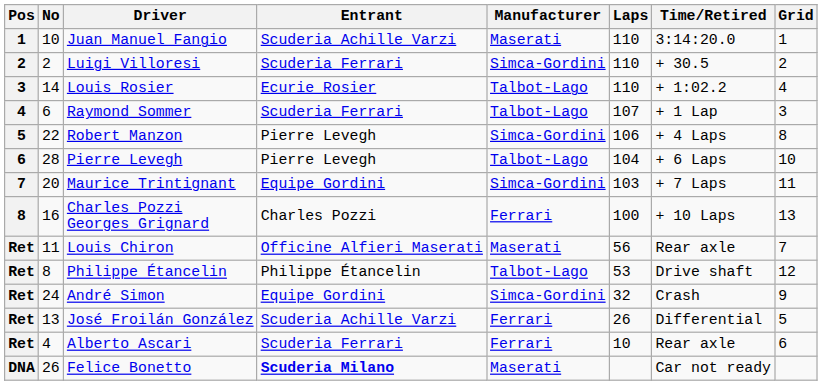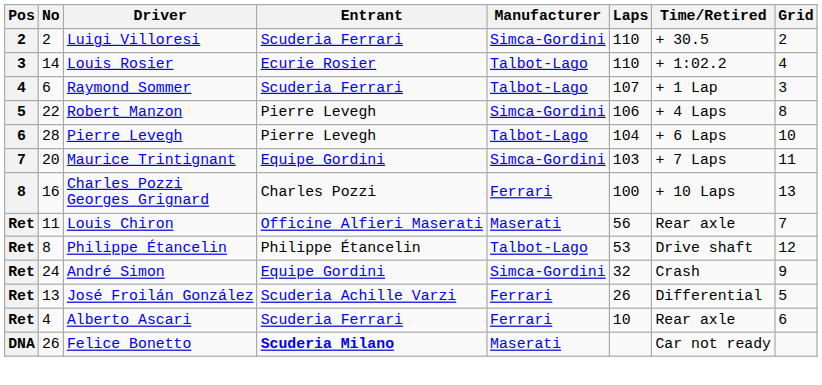 <table class="wikitable" style="font-size: 95%;">
 <tr>
 <th>Pos</th>
 <th>No</th>
 <th>Driver</th>
 <th>Entrant</th>
 <th>Manufacturer</th>
 <th>Laps</th>
 <th>Time/Retired</th>
 <th>Grid</th>
-</tr>
-<tr>
-<th>1</th>
-<td>10</td>
-<td> <a href='#'>Juan Manuel Fangio</a></td>
-<td><a href='#'>Scuderia Achille Varzi</a></td>
-<td><a href='#'>Maserati</a></td>
-<td>110</td>
-<td>3:14:20.0</td>
-<td>1</td>
 </tr>
 <tr>
 <th>2</th>
 <td>2</td>
 <td> <a href='#'>Luigi Villoresi</a></td>
 <td><a href='#'>Scuderia Ferrari</a></td>
 <td><a href='#'>Simca-Gordini</a></td>
 <td>110</td>
 <td>+ 30.5</td>
 <td>2</td>
 </tr>
 <tr>
 <th>3</th>
 <td>14</td>
 <td> <a href='#'>Louis Rosier</a></td>
 <td><a href='#'>Ecurie Rosier</a></td>
 <td><a href='#'>Talbot-Lago</a></td>
 <td>110</td>
 <td>+ 1:02.2</td>
 <td>4</td>
 </tr>
 <tr>
 <th>4</th>
 <td>6</td>
 <td> <a href='#'>Raymond Sommer</a></td>
 <td><a href='#'>Scuderia Ferrari</a></td>
 <td><a href='#'>Talbot-Lago</a></td>
 <td>107</td>
 <td>+ 1 Lap</td>
 <td>3</td>
 </tr>
 <tr>
 <th>5</th>
 <td>22</td>
 <td> <a href='#'>Robert Manzon</a></td>
 <td>Pierre Levegh</td>
 <td><a href='#'>Simca-Gordini</a></td>
 <td>106</td>
 <td>+ 4 Laps</td>
 <td>8</td>
 </tr>
 <tr>
 <th>6</th>
 <td>28</td>
 <td> <a href='#'>Pierre Levegh</a></td>
 <td>Pierre Levegh</td>
 <td><a href='#'>Talbot-Lago</a></td>
 <td>104</td>
 <td>+ 6 Laps</td>
 <td>10</td>
 </tr>
 <tr>
 <th>7</th>
 <td>20</td>
 <td> <a href='#'>Maurice Trintignant</a></td>
 <td><a href='#'>Equipe Gordini</a></td>
 <td><a href='#'>Simca-Gordini</a></td>
 <td>103</td>
 <td>+ 7 Laps</td>
 <td>11</td>
 </tr>
 <tr>
 <th>8</th>
 <td>16</td>
 <td> <a href='#'>Charles Pozzi</a><br> <a href='#'>Georges Grignard</a></td>
 <td>Charles Pozzi</td>
 <td><a href='#'>Ferrari</a></td>
 <td>100</td>
 <td>+ 10 Laps</td>
 <td>13</td>
 </tr>
 <tr>
 <th>Ret</th>
 <td>11</td>
 <td> <a href='#'>Louis Chiron</a></td>
 <td><a href='#'>Officine Alfieri Maserati</a></td>
 <td><a href='#'>Maserati</a></td>
 <td>56</td>
 <td>Rear axle</td>
 <td>7</td>
 </tr>
 <tr>
 <th>Ret</th>
 <td>8</td>
 <td> <a href='#'>Philippe Étancelin</a></td>
 <td>Philippe Étancelin</td>
 <td><a href='#'>Talbot-Lago</a></td>
 <td>53</td>
 <td>Drive shaft</td>
 <td>12</td>
 </tr>
 <tr>
 <th>Ret</th>
 <td>24</td>
 <td> <a href='#'>André Simon</a></td>
 <td><a href='#'>Equipe Gordini</a></td>
 <td><a href='#'>Simca-Gordini</a></td>
 <td>32</td>
 <td>Crash</td>
 <td>9</td>
 </tr>
 <tr>
 <th>Ret</th>
 <td>13</td>
 <td> <a href='#'>José Froilán González</a></td>
 <td><a href='#'>Scuderia Achille Varzi</a></td>
 <td><a href='#'>Ferrari</a></td>
 <td>26</td>
 <td>Differential</td>
 <td>5</td>
 </tr>
 <tr>
 <th>Ret</th>
 <td>4</td>
 <td> <a href='#'>Alberto Ascari</a></td>
 <td><a href='#'>Scuderia Ferrari</a></td>
 <td><a href='#'>Ferrari</a></td>
 <td>10</td>
 <td>Rear axle</td>
 <td>6</td>
 </tr>
 <tr>
 <th>DNA</th>
 <td>26</td>
 <td> <a href='#'>Felice Bonetto</a></td>
 <td><strong><a href='#'>Scuderia Milano</a></strong></td>
 <td><a href='#'>Maserati</a></td>
 <td></td>
 <td>Car not ready</td>
 </tr>
 </table>
